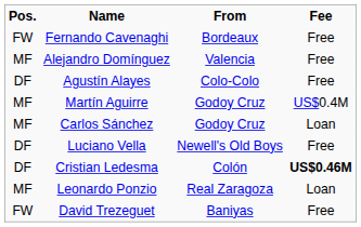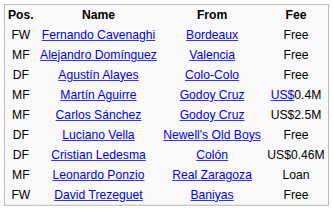 <table class= border="2" cellpadding="4" cellspacing="0" style="text-align:center; margin: 1em 1em 1em 0; background: #f9f9f9; border:1px #aaa solid; border-collapse: collapse; font-size: 95%;">
 <tr>
 <th>Pos.</th>
 <th>Name</th>
 <th>From</th>
 <th>Fee</th>
 </tr>
 <tr>
 <td>FW</td>
 <td><a href='#'>Fernando Cavenaghi</a></td>
 <td> <a href='#'>Bordeaux</a></td>
 <td>Free</td>
 </tr>
 <tr>
 <td>MF</td>
 <td><a href='#'>Alejandro Domínguez</a></td>
 <td> <a href='#'>Valencia</a></td>
 <td>Free</td>
 </tr>
 <tr>
 <td>DF</td>
 <td><a href='#'>Agustín Alayes</a></td>
 <td> <a href='#'>Colo-Colo</a></td>
 <td>Free</td>
 </tr>
 <tr>
 <td>MF</td>
 <td><a href='#'>Martín Aguirre</a></td>
 <td> <a href='#'>Godoy Cruz</a></td>
 <td><a href='#'>US$</a>0.4M</td>
 </tr>
 <tr>
 <td>MF</td>
 <td><a href='#'>Carlos Sánchez</a></td>
 <td> <a href='#'>Godoy Cruz</a></td>
-<td>Loan</td>
+<td>US$2.5M</td>
 </tr>
 <tr>
 <td>DF</td>
 <td><a href='#'>Luciano Vella</a></td>
 <td> <a href='#'>Newell's Old Boys</a></td>
 <td>Free</td>
 </tr>
 <tr>
 <td>DF</td>
 <td><a href='#'>Cristian Ledesma</a></td>
 <td> <a href='#'>Colón</a></td>
-<td><strong>US$0.46M</strong></td>
+<td>US$0.46M</td>
 </tr>
 <tr>
 <td>MF</td>
 <td><a href='#'>Leonardo Ponzio</a></td>
 <td> <a href='#'>Real Zaragoza</a></td>
 <td>Loan</td>
 </tr>
 <tr>
 <td>FW</td>
 <td><a href='#'>David Trezeguet</a></td>
 <td> <a href='#'>Baniyas</a></td>
 <td>Free</td>
 </tr>
 </table>
